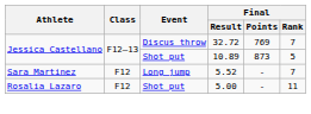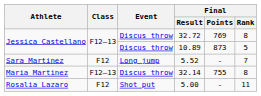 <table class=wikitable style="font-size:90%">
 <tr>
 <th rowspan="2">Athlete</th>
 <th rowspan="2">Class</th>
 <th rowspan="2">Event</th>
 <th colspan="3">Final</th>
 </tr>
 <tr>
 <th>Result</th>
 <th>Points</th>
 <th>Rank</th>
 </tr>
 <tr>
 <td rowspan="2"><a href='#'>Jessica Castellano</a></td>
 <td rowspan="2" style="text-align:center;">F12–13</td>
 <td><a href='#'>Discus throw</a></td>
 <td style="text-align:center;">32.72</td>
 <td style="text-align:center;">769</td>
-<td style="text-align:center;">7</td>
+<td style="text-align:center;">8</td>
 </tr>
 <tr>
-<td><a href='#'>Shot put</a></td>
+<td><a href='#'>Discus throw</a></td>
 <td style="text-align:center;">10.89</td>
 <td style="text-align:center;">873</td>
 <td style="text-align:center;">5</td>
 </tr>
 <tr>
 <td><a href='#'>Sara Martinez</a></td>
 <td style="text-align:center;">F12</td>
 <td><a href='#'>Long jump</a></td>
 <td style="text-align:center;">5.52</td>
 <td style="text-align:center;">-</td>
 <td style="text-align:center;">7</td>
 </tr>
 <tr>
+<td><a href='#'>Maria Martinez</a></td>
+<td style="text-align:center;">F12–13</td>
+<td><a href='#'>Discus throw</a></td>
+<td style="text-align:center;">32.14</td>
+<td style="text-align:center;">755</td>
+<td style="text-align:center;">8</td>
+</tr>
+<tr>
 <td><a href='#'>Rosalia Lazaro</a></td>
 <td style="text-align:center;">F12</td>
 <td><a href='#'>Shot put</a></td>
 <td style="text-align:center;">5.00</td>
 <td style="text-align:center;">-</td>
 <td style="text-align:center;">11</td>
 </tr>
 </table>
